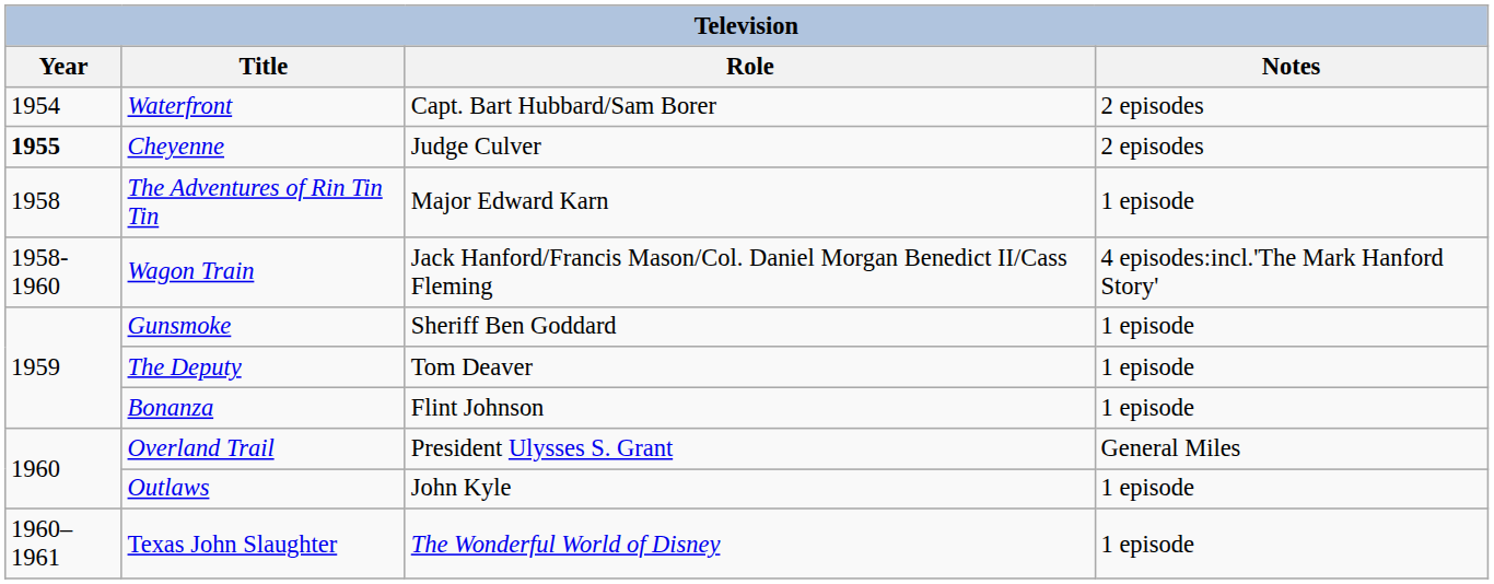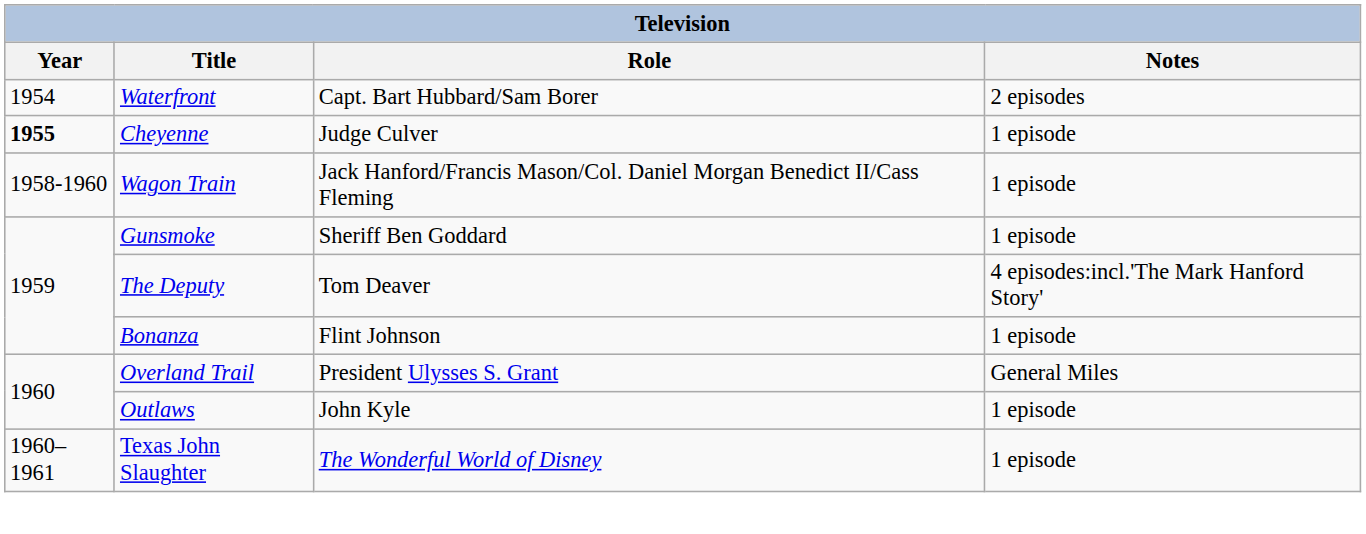 <table class="wikitable" style="font-size: 90%;">
 <tr>
 <th colspan="4" style="background: LightSteelBlue;">Television</th>
 </tr>
 <tr>
 <th>Year</th>
 <th>Title</th>
 <th>Role</th>
 <th>Notes</th>
 </tr>
 <tr>
 <td>1954</td>
 <td><em><a href='#'>Waterfront</a></em></td>
 <td>Capt. Bart Hubbard/Sam Borer</td>
 <td>2 episodes</td>
 </tr>
 <tr>
 <td><strong>1955</strong></td>
 <td><em><a href='#'>Cheyenne</a></em></td>
 <td>Judge Culver</td>
-<td>2 episodes</td>
-</tr>
-<tr>
-<td>1958</td>
-<td><em><a href='#'>The Adventures of Rin Tin Tin</a></em></td>
-<td>Major Edward Karn</td>
 <td>1 episode</td>
 </tr>
 <tr>
 <td>1958-1960</td>
 <td><em><a href='#'>Wagon Train</a></em></td>
 <td>Jack Hanford/Francis Mason/Col. Daniel Morgan Benedict II/Cass Fleming</td>
-<td>4 episodes:incl.'The Mark Hanford Story'</td>
+<td>1 episode</td>
 </tr>
 <tr>
 <td rowspan=3>1959</td>
 <td><em><a href='#'>Gunsmoke</a></em></td>
 <td>Sheriff Ben Goddard</td>
 <td>1 episode</td>
 </tr>
 <tr>
 <td><em><a href='#'>The Deputy</a></em></td>
 <td>Tom Deaver</td>
-<td>1 episode</td>
+<td>4 episodes:incl.'The Mark Hanford Story'</td>
 </tr>
 <tr>
 <td><em><a href='#'>Bonanza</a></em></td>
 <td>Flint Johnson</td>
 <td>1 episode</td>
 </tr>
 <tr>
 <td rowspan=2>1960</td>
 <td><em><a href='#'>Overland Trail</a></em></td>
 <td>President <a href='#'>Ulysses S. Grant</a></td>
 <td>General Miles</td>
 </tr>
 <tr>
 <td><em><a href='#'>Outlaws</a></em></td>
 <td>John Kyle</td>
 <td>1 episode</td>
 </tr>
 <tr>
 <td>1960–1961</td>
 <td><a href='#'>Texas John Slaughter</a></td>
 <td><em><a href='#'>The Wonderful World of Disney</a></em></td>
 <td>1 episode</td>
 </tr>
 </table>
